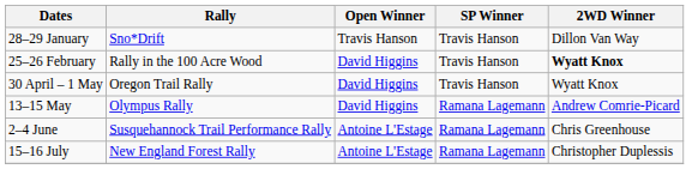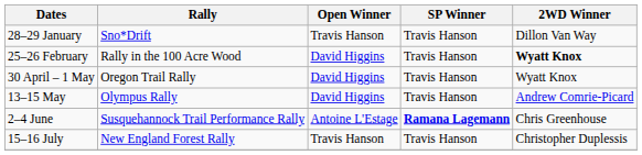 <table class="wikitable" style="font-size: 85%;">
 <tr>
 <th>Dates</th>
 <th>Rally</th>
 <th>Open Winner</th>
 <th>SP Winner</th>
 <th>2WD Winner</th>
 </tr>
 <tr>
 <td>28–29 January</td>
 <td><a href='#'>Sno*Drift</a></td>
 <td>Travis Hanson</td>
 <td>Travis Hanson</td>
 <td>Dillon Van Way</td>
 </tr>
 <tr>
 <td>25–26 February</td>
 <td>Rally in the 100 Acre Wood</td>
 <td><a href='#'>David Higgins</a></td>
 <td>Travis Hanson</td>
 <td><strong>Wyatt Knox</strong></td>
 </tr>
 <tr>
 <td>30 April – 1 May</td>
 <td>Oregon Trail Rally</td>
 <td><a href='#'>David Higgins</a></td>
 <td>Travis Hanson</td>
 <td>Wyatt Knox</td>
 </tr>
 <tr>
 <td>13–15 May</td>
 <td><a href='#'>Olympus Rally</a></td>
 <td><a href='#'>David Higgins</a></td>
-<td><a href='#'>Ramana Lagemann</a></td>
+<td>Travis Hanson</td>
 <td><a href='#'>Andrew Comrie-Picard</a></td>
 </tr>
 <tr>
 <td>2–4 June</td>
 <td><a href='#'>Susquehannock Trail Performance Rally</a></td>
 <td><a href='#'>Antoine L'Estage</a></td>
-<td><a href='#'>Ramana Lagemann</a></td>
+<td><strong><a href='#'>Ramana Lagemann</a></strong></td>
 <td>Chris Greenhouse</td>
 </tr>
 <tr>
 <td>15–16 July</td>
 <td><a href='#'>New England Forest Rally</a></td>
-<td><a href='#'>Antoine L'Estage</a></td>
-<td><a href='#'>Ramana Lagemann</a></td>
+<td>Travis Hanson</td>
+<td>Travis Hanson</td>
 <td>Christopher Duplessis</td>
 </tr>
 <tr>
 </tr>
 </table>
